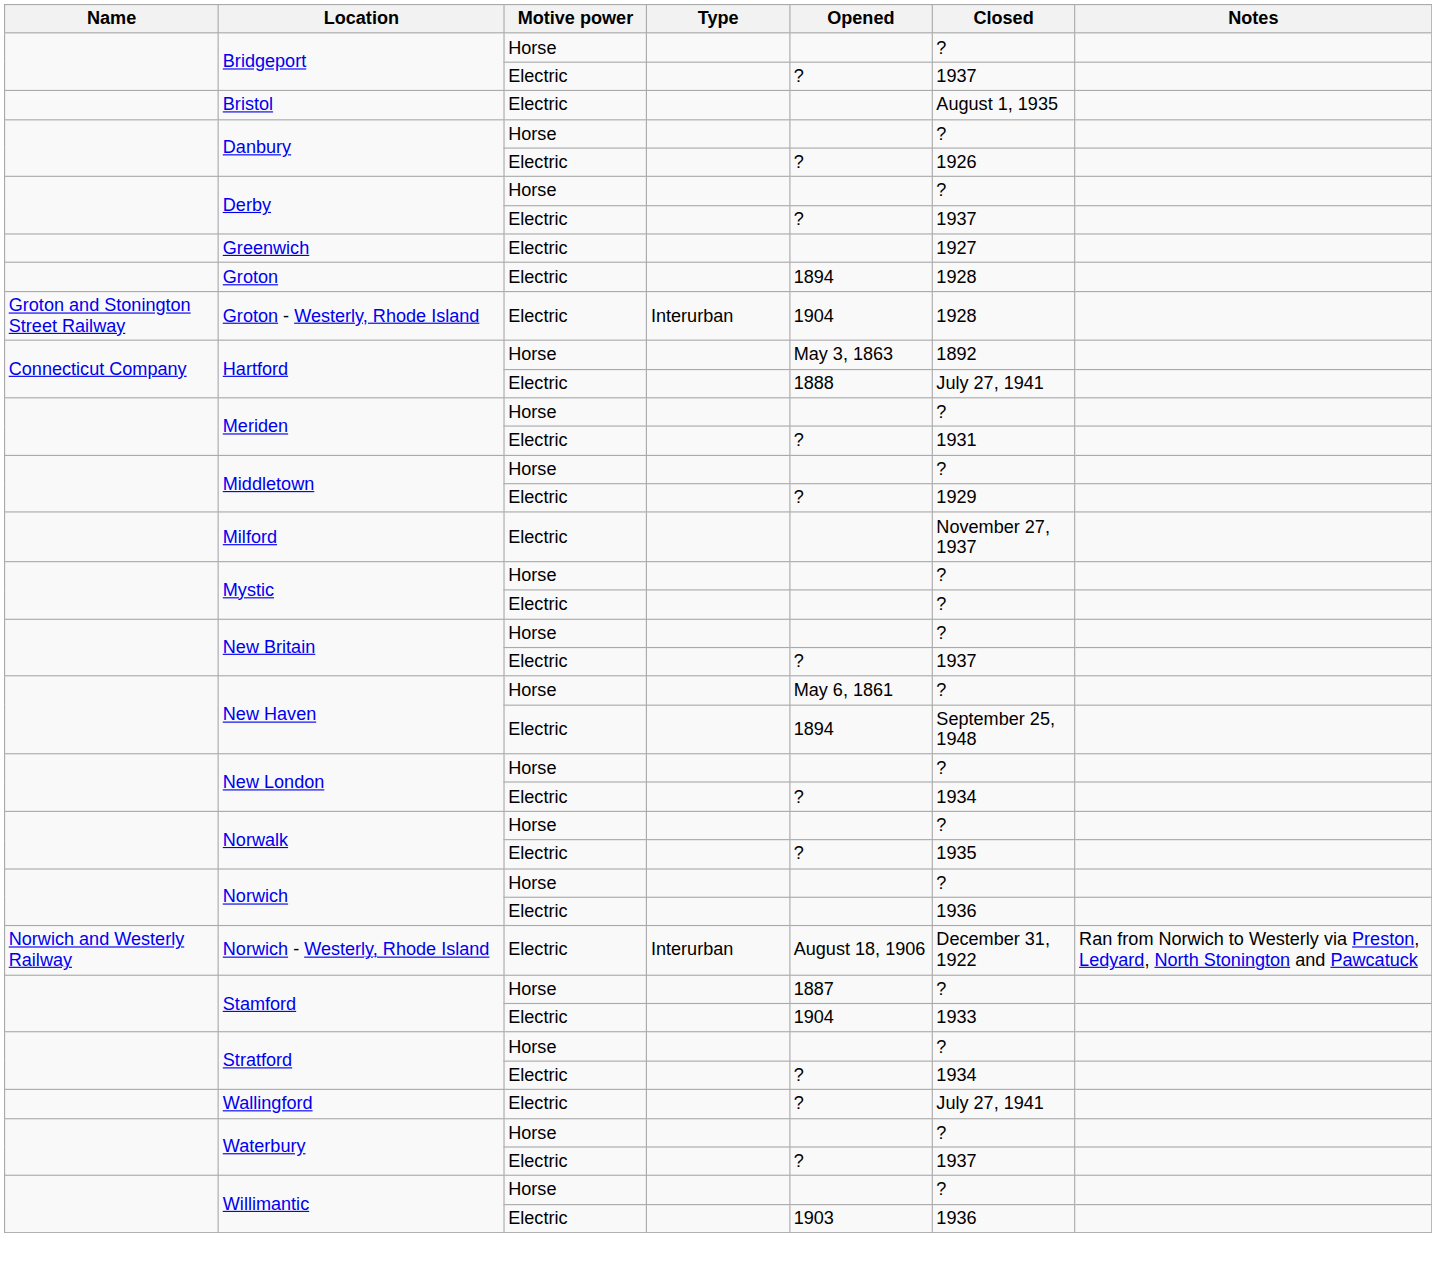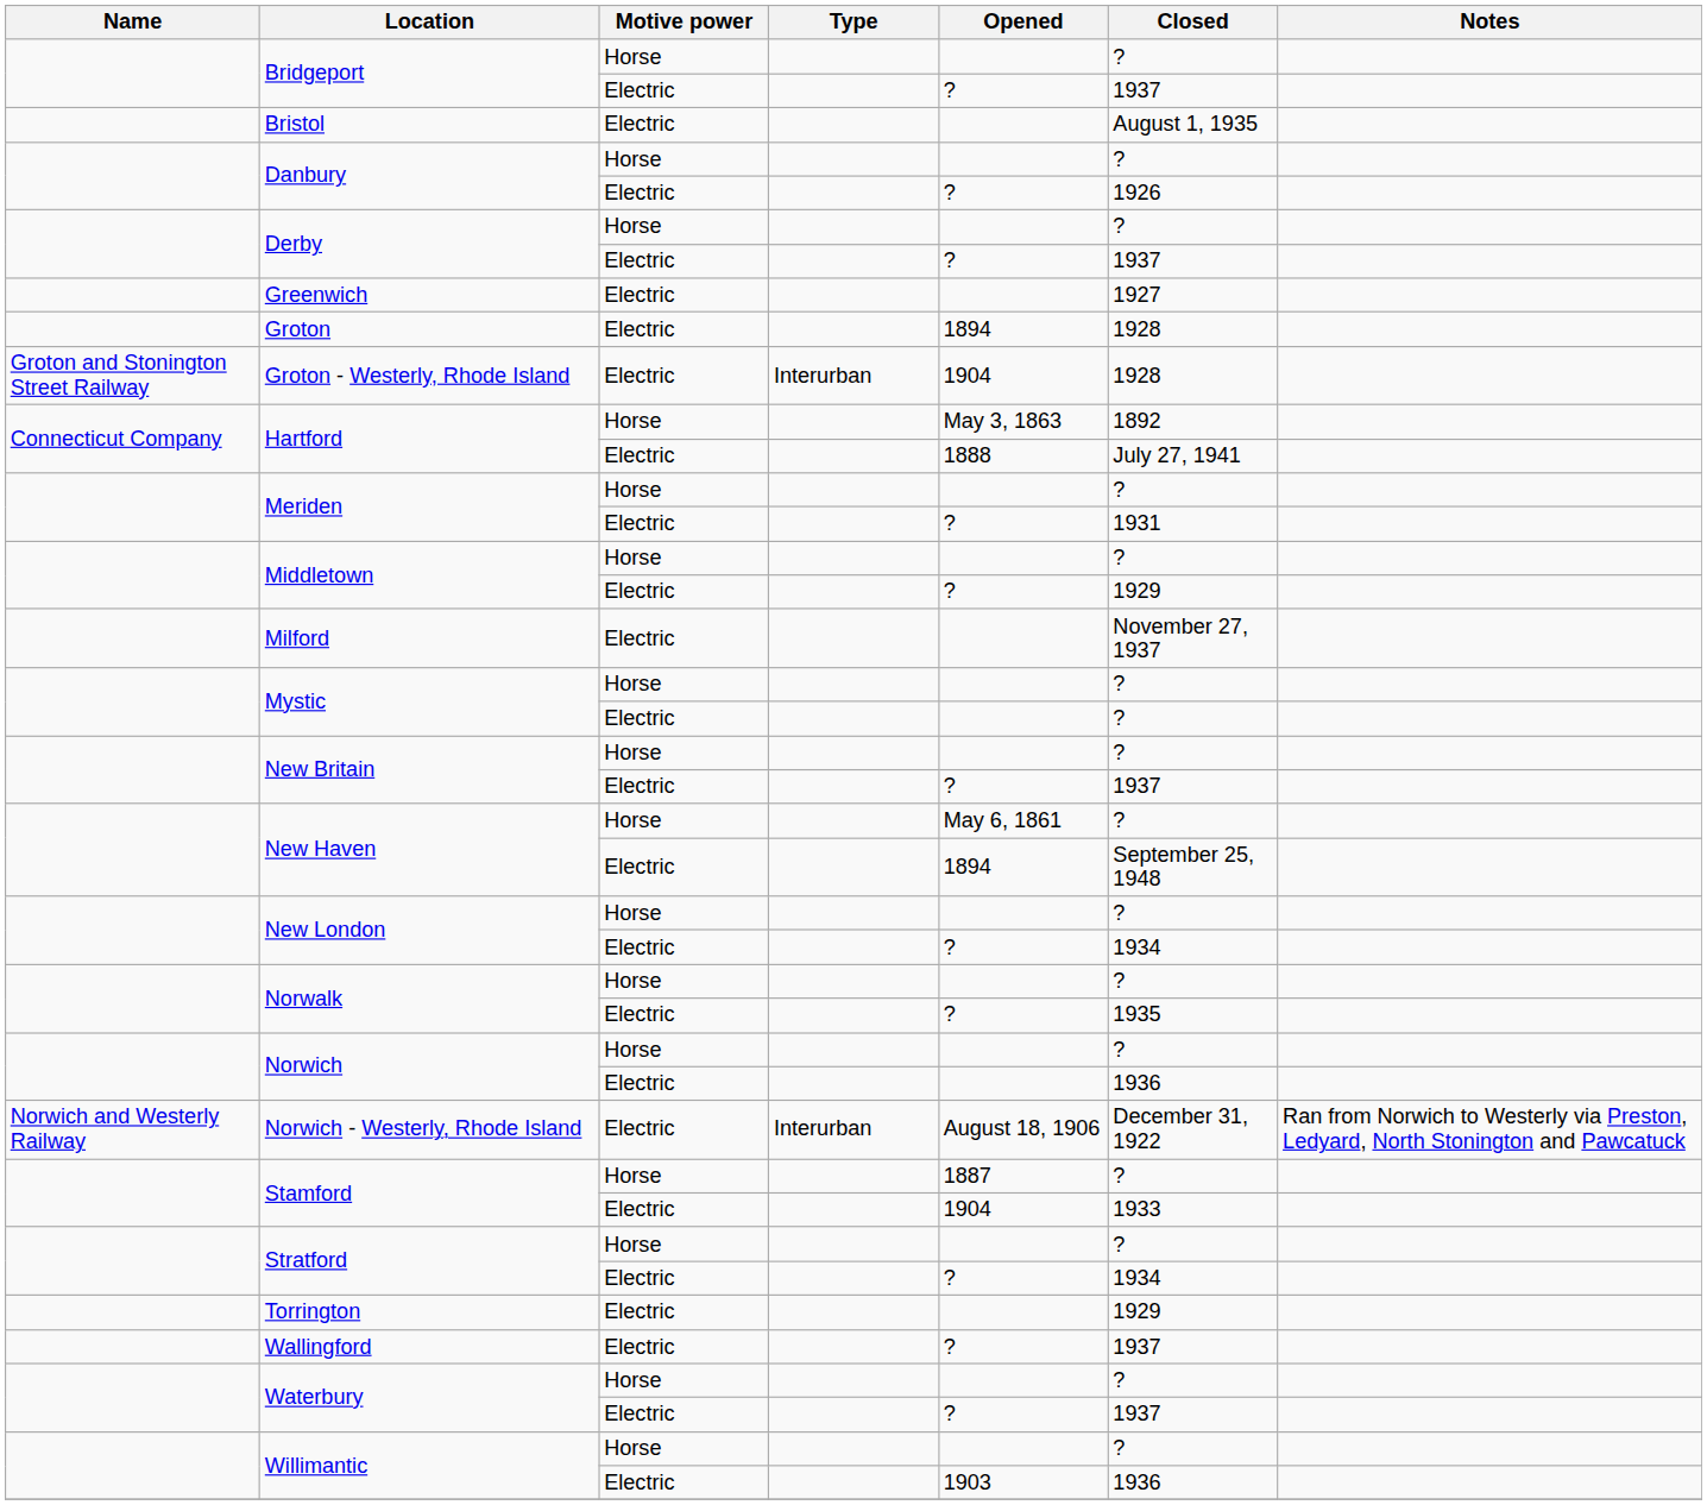 <table class="wikitable sortable" width=100%>
 <tr>
 <th width=15%>Name</th>
 <th width=20%>Location</th>
 <th width=10%>Motive power</th>
 <th width=10%>Type</th>
 <th width=10%>Opened</th>
 <th width=10%>Closed</th>
 <th class="unsortable" width=25%>Notes</th>
 </tr>
 <tr>
 <td rowspan="2"> </td>
 <td rowspan="2"><a href='#'>Bridgeport</a></td>
 <td>Horse</td>
 <td> </td>
 <td></td>
 <td>?</td>
 <td> </td>
 </tr>
 <tr>
 <td>Electric</td>
 <td> </td>
 <td>?</td>
 <td>1937</td>
 <td> </td>
 </tr>
 <tr>
 <td> </td>
 <td><a href='#'>Bristol</a></td>
 <td>Electric</td>
 <td> </td>
 <td></td>
 <td>August 1, 1935</td>
 <td> </td>
 </tr>
 <tr>
 <td rowspan="2"> </td>
 <td rowspan="2"><a href='#'>Danbury</a></td>
 <td>Horse</td>
 <td> </td>
 <td></td>
 <td>?</td>
 <td> </td>
 </tr>
 <tr>
 <td>Electric</td>
 <td> </td>
 <td>?</td>
 <td>1926</td>
 <td> </td>
 </tr>
 <tr>
 <td rowspan="2"> </td>
 <td rowspan="2"><a href='#'>Derby</a></td>
 <td>Horse</td>
 <td> </td>
 <td></td>
 <td>?</td>
 <td> </td>
 </tr>
 <tr>
 <td>Electric</td>
 <td> </td>
 <td>?</td>
 <td>1937</td>
 <td> </td>
 </tr>
 <tr>
 <td> </td>
 <td><a href='#'>Greenwich</a></td>
 <td>Electric</td>
 <td> </td>
 <td></td>
 <td>1927</td>
 <td> </td>
 </tr>
 <tr>
 <td> </td>
 <td><a href='#'>Groton</a></td>
 <td>Electric</td>
 <td> </td>
 <td>1894</td>
 <td>1928</td>
 <td> </td>
 </tr>
 <tr>
 <td><a href='#'>Groton and Stonington Street Railway</a></td>
 <td><a href='#'>Groton</a> - <a href='#'>Westerly, Rhode Island</a></td>
 <td>Electric</td>
 <td>Interurban</td>
 <td>1904</td>
 <td>1928</td>
 <td> </td>
 </tr>
 <tr>
 <td rowspan="2"><a href='#'>Connecticut Company</a></td>
 <td rowspan="2"><a href='#'>Hartford</a></td>
 <td>Horse</td>
 <td> </td>
 <td>May 3, 1863</td>
 <td>1892</td>
 <td> </td>
 </tr>
 <tr>
 <td>Electric</td>
 <td> </td>
 <td>1888</td>
 <td>July 27, 1941</td>
 <td> </td>
 </tr>
 <tr>
 <td rowspan="2"> </td>
 <td rowspan="2"><a href='#'>Meriden</a></td>
 <td>Horse</td>
 <td> </td>
 <td></td>
 <td>?</td>
 <td> </td>
 </tr>
 <tr>
 <td>Electric</td>
 <td> </td>
 <td>?</td>
 <td>1931</td>
 <td> </td>
 </tr>
 <tr>
 <td rowspan="2"> </td>
 <td rowspan="2"><a href='#'>Middletown</a></td>
 <td>Horse</td>
 <td> </td>
 <td></td>
 <td>?</td>
 <td> </td>
 </tr>
 <tr>
 <td>Electric</td>
 <td> </td>
 <td>?</td>
 <td>1929</td>
 <td> </td>
 </tr>
 <tr>
 <td> </td>
 <td><a href='#'>Milford</a></td>
 <td>Electric</td>
 <td> </td>
 <td></td>
 <td>November 27, 1937</td>
 <td> </td>
 </tr>
 <tr>
 <td rowspan="2"> </td>
 <td rowspan="2"><a href='#'>Mystic</a></td>
 <td>Horse</td>
 <td> </td>
 <td></td>
 <td>?</td>
 <td> </td>
 </tr>
 <tr>
 <td>Electric</td>
 <td> </td>
 <td></td>
 <td>?</td>
 <td> </td>
 </tr>
 <tr>
 <td rowspan="2"> </td>
 <td rowspan="2"><a href='#'>New Britain</a></td>
 <td>Horse</td>
 <td> </td>
 <td></td>
 <td>?</td>
 <td> </td>
 </tr>
 <tr>
 <td>Electric</td>
 <td> </td>
 <td>?</td>
 <td>1937</td>
 <td> </td>
 </tr>
 <tr>
 <td rowspan="2"> </td>
 <td rowspan="2"><a href='#'>New Haven</a></td>
 <td>Horse</td>
 <td> </td>
 <td>May 6, 1861</td>
 <td>?</td>
 <td> </td>
 </tr>
 <tr>
 <td>Electric</td>
 <td> </td>
 <td>1894</td>
 <td>September 25, 1948</td>
 <td> </td>
 </tr>
 <tr>
 <td rowspan="2"> </td>
 <td rowspan="2"><a href='#'>New London</a></td>
 <td>Horse</td>
 <td> </td>
 <td></td>
 <td>?</td>
 <td> </td>
 </tr>
 <tr>
 <td>Electric</td>
 <td> </td>
 <td>?</td>
 <td>1934</td>
 <td> </td>
 </tr>
 <tr>
 <td rowspan="2"> </td>
 <td rowspan="2"><a href='#'>Norwalk</a></td>
 <td>Horse</td>
 <td> </td>
 <td></td>
 <td>?</td>
 <td> </td>
 </tr>
 <tr>
 <td>Electric</td>
 <td> </td>
 <td>?</td>
 <td>1935</td>
 <td> </td>
 </tr>
 <tr>
 <td rowspan="2"> </td>
 <td rowspan="2"><a href='#'>Norwich</a></td>
 <td>Horse</td>
 <td> </td>
 <td></td>
 <td>?</td>
 <td> </td>
 </tr>
 <tr>
 <td>Electric</td>
 <td> </td>
 <td></td>
 <td>1936</td>
 <td> </td>
 </tr>
 <tr>
 <td><a href='#'>Norwich and Westerly Railway</a></td>
 <td><a href='#'>Norwich</a> - <a href='#'>Westerly, Rhode Island</a></td>
 <td>Electric</td>
 <td>Interurban</td>
 <td>August 18, 1906</td>
 <td>December 31, 1922</td>
 <td>Ran from Norwich to Westerly via <a href='#'>Preston</a>, <a href='#'>Ledyard</a>, <a href='#'>North Stonington</a> and <a href='#'>Pawcatuck</a></td>
 </tr>
 <tr>
 <td rowspan="2"> </td>
 <td rowspan="2"><a href='#'>Stamford</a></td>
 <td>Horse</td>
 <td> </td>
 <td>1887</td>
 <td>?</td>
 <td> </td>
 </tr>
 <tr>
 <td>Electric</td>
 <td> </td>
 <td>1904</td>
 <td>1933</td>
 <td> </td>
 </tr>
 <tr>
 <td rowspan="2"> </td>
 <td rowspan="2"><a href='#'>Stratford</a></td>
 <td>Horse</td>
 <td> </td>
 <td></td>
 <td>?</td>
 <td> </td>
 </tr>
 <tr>
 <td>Electric</td>
 <td> </td>
 <td>?</td>
 <td>1934</td>
 <td> </td>
 </tr>
 <tr>
 <td> </td>
+<td><a href='#'>Torrington</a></td>
+<td>Electric</td>
+<td> </td>
+<td></td>
+<td>1929</td>
+<td> </td>
+</tr>
+<tr>
+<td> </td>
 <td><a href='#'>Wallingford</a></td>
 <td>Electric</td>
 <td> </td>
 <td>?</td>
-<td>July 27, 1941</td>
+<td>1937</td>
 <td> </td>
 </tr>
 <tr>
 <td rowspan="2"> </td>
 <td rowspan="2"><a href='#'>Waterbury</a></td>
 <td>Horse</td>
 <td> </td>
 <td></td>
 <td>?</td>
 <td> </td>
 </tr>
 <tr>
 <td>Electric</td>
 <td> </td>
 <td>?</td>
 <td>1937</td>
 <td> </td>
 </tr>
 <tr>
 <td rowspan="2"> </td>
 <td rowspan="2"><a href='#'>Willimantic</a></td>
 <td>Horse</td>
 <td> </td>
 <td></td>
 <td>?</td>
 <td> </td>
 </tr>
 <tr>
 <td>Electric</td>
 <td> </td>
 <td>1903</td>
 <td>1936</td>
 <td> </td>
 </tr>
 <tr>
 </tr>
 </table>
